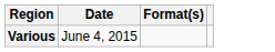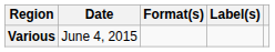 <table class="wikitable plainrowheaders">
 <tr>
 <th scope="col">Region</th>
 <th scope="col">Date</th>
 <th scope="col">Format(s)</th>
+<th scope="col">Label(s)</th>
 <th scope="col"></th>
 </tr>
 <tr>
 <th scope="row">Various</th>
 <td>June 4, 2015</td>
 <td></td>
+<td></td>
 <td style="text-align:center;"></td>
 </tr>
 </table>
